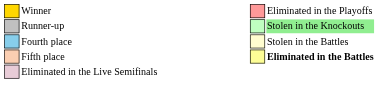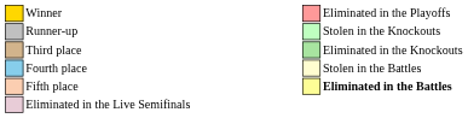 <table class="toccolours" style="font-size: 100%; white-space: nowrap">
 <tr>
 <td style="background: gold; border:1px solid black">     </td>
 <td>Winner</td>
 <td>     </td>
 <td>     </td>
 <td>     </td>
 <td>     </td>
 <td>     </td>
 <td>     </td>
 <td style="background:#FF9999; border:1px solid black">     </td>
 <td>Eliminated in the Playoffs</td>
 </tr>
 <tr>
 <td style="background: silver; border:1px solid black">     </td>
 <td>Runner-up</td>
 <td>     </td>
 <td>     </td>
 <td>     </td>
 <td>     </td>
 <td>     </td>
 <td>     </td>
 <td style="background:#BFFFC0; border:1px solid black">     </td>
-<td style="background: lightgreen;">Stolen in the Knockouts</td>
+<td>Stolen in the Knockouts</td>
+</tr>
+<tr>
+<td style="background: tan; border:1px solid black">     </td>
+<td>Third place</td>
+<td>     </td>
+<td>     </td>
+<td>     </td>
+<td>     </td>
+<td>     </td>
+<td>     </td>
+<td style="background:#A8E4A0; border:1px solid black">     </td>
+<td>Eliminated in the Knockouts</td>
 </tr>
 <tr>
 <td style="background:skyblue; border:1px solid black">     </td>
 <td>Fourth place</td>
 <td>     </td>
 <td>     </td>
 <td>     </td>
 <td>     </td>
 <td>     </td>
 <td>     </td>
 <td style="background:#FFFDD0; border:1px solid black">     </td>
 <td>Stolen in the Battles</td>
 </tr>
 <tr>
 <td style="background:#FBCEB1; border:1px solid black">     </td>
 <td>Fifth place</td>
 <td>     </td>
 <td>     </td>
 <td>     </td>
 <td>     </td>
 <td>     </td>
 <td>     </td>
 <td style="background:#FDFD96; border:1px solid black">     </td>
 <td><strong>Eliminated in the Battles</strong></td>
 </tr>
 <tr>
 <td style="background:#E8CCD7; border:1px solid black">     </td>
 <td>Eliminated in the Live Semifinals</td>
 </tr>
 </table>
